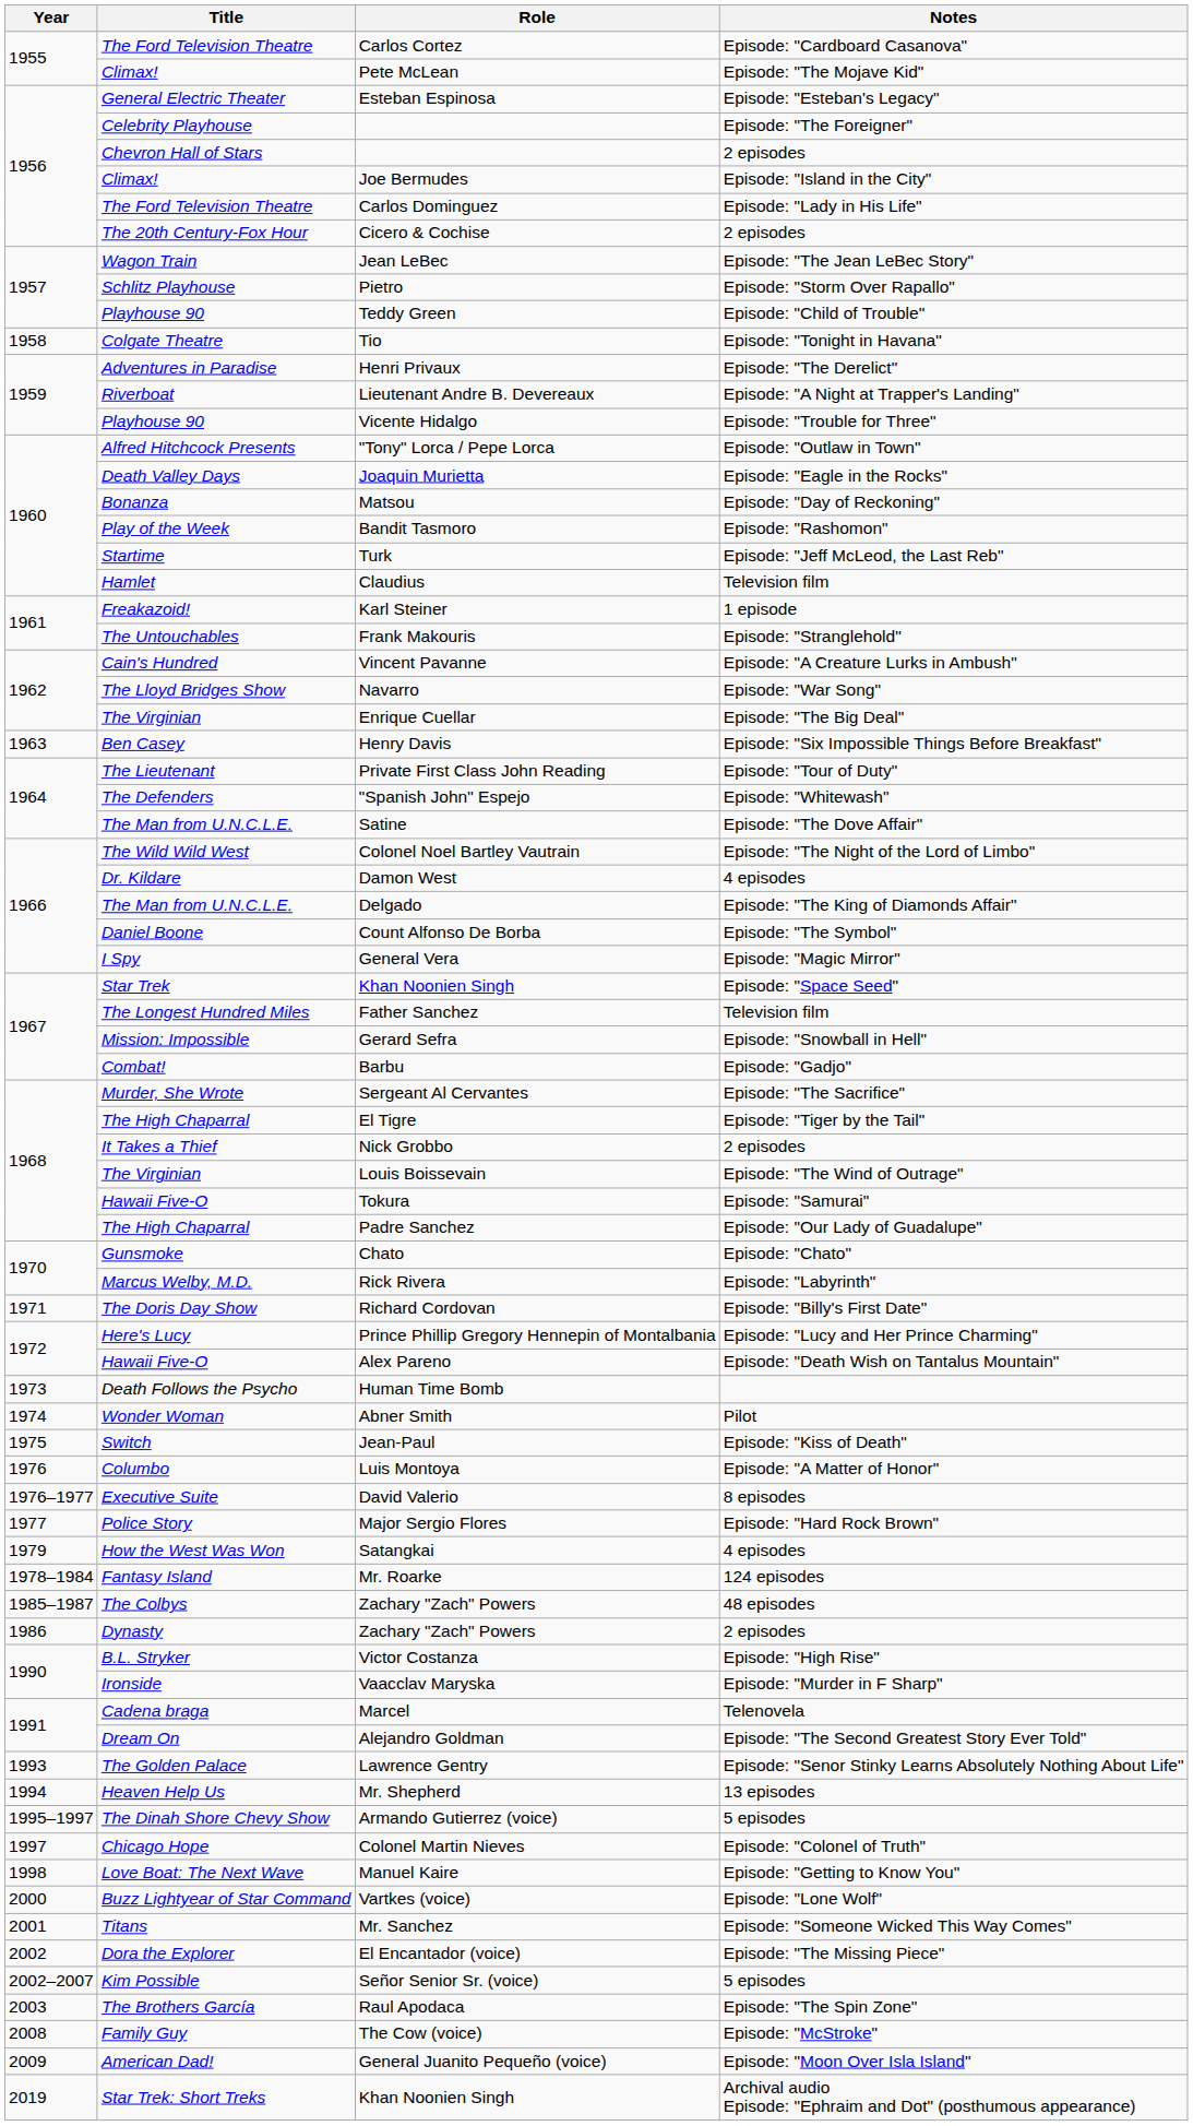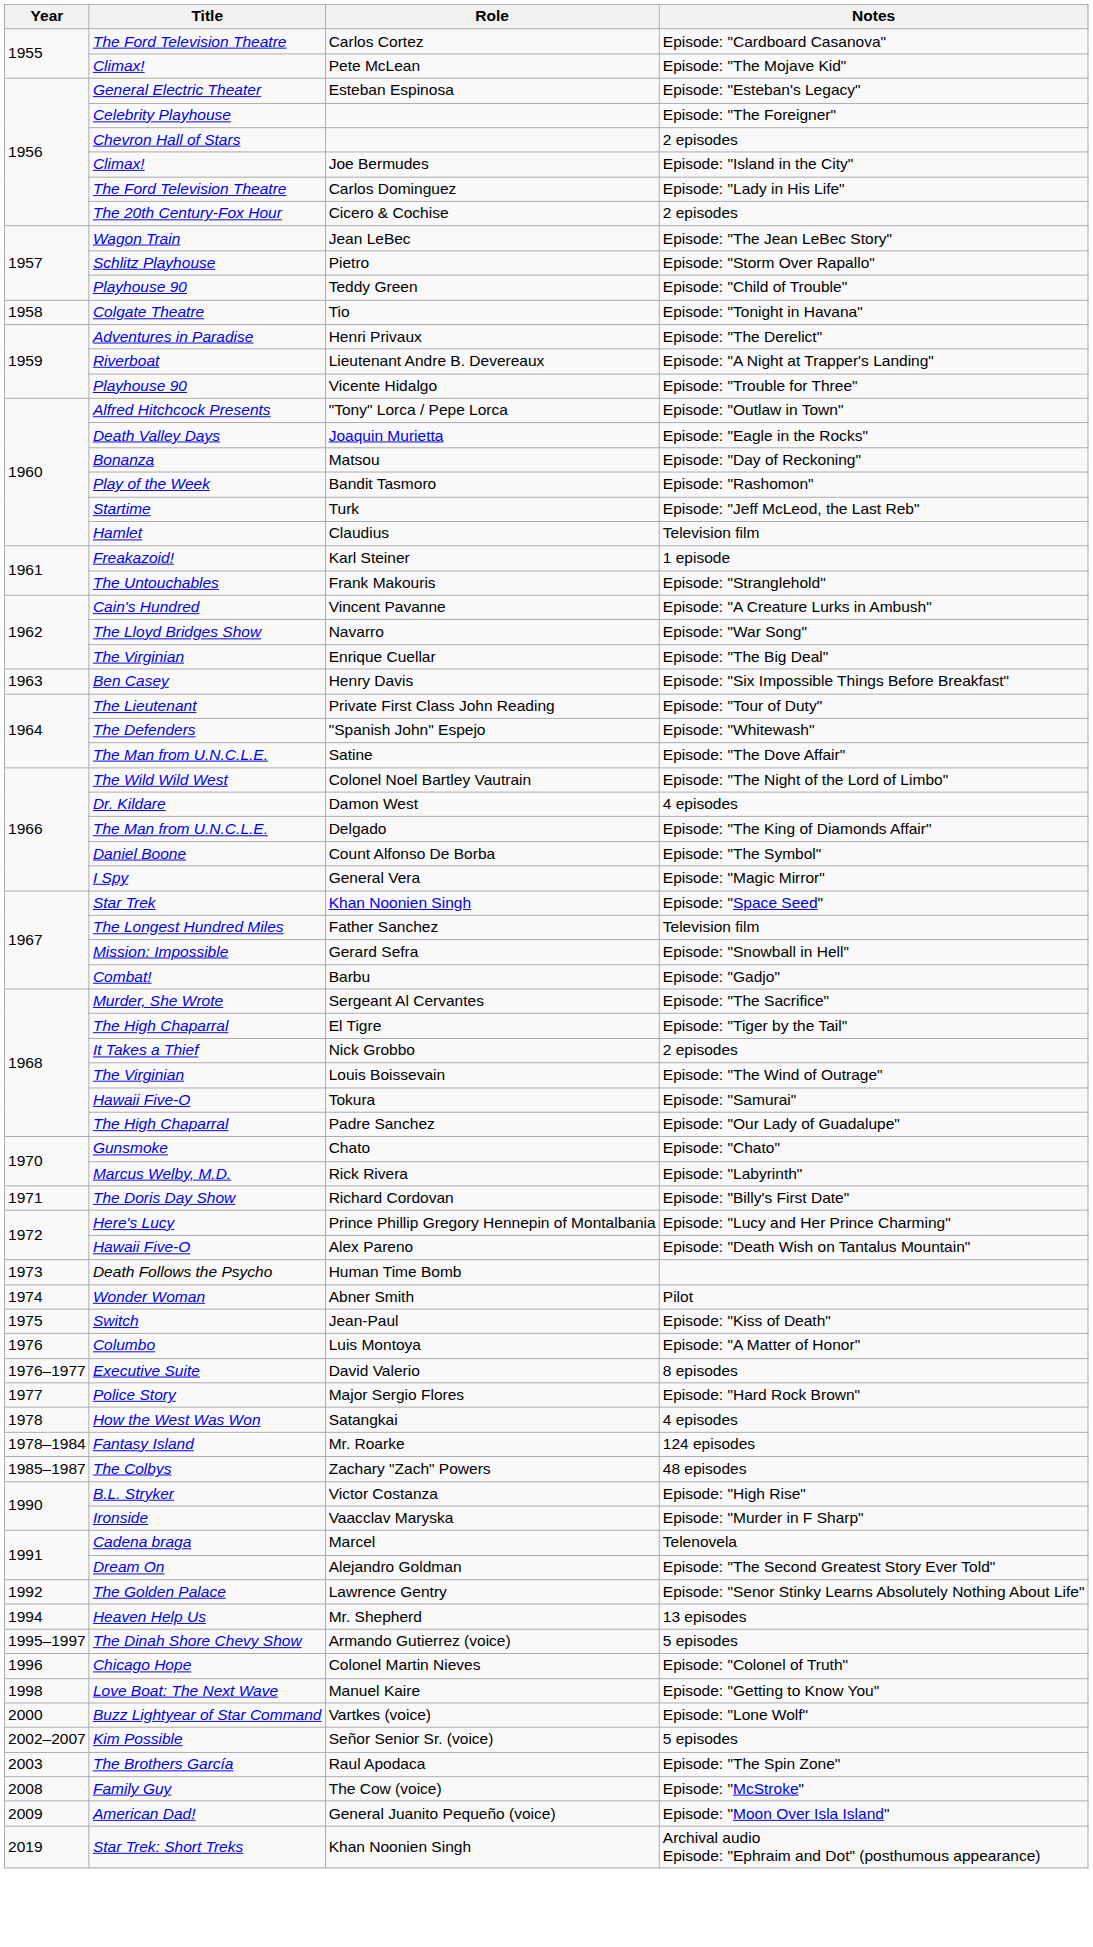 <table class="wikitable sortable">
 <tr>
 <th>Year</th>
 <th>Title</th>
 <th>Role</th>
 <th>Notes</th>
 </tr>
 <tr>
 <td rowspan="2">1955</td>
 <td><em><a href='#'>The Ford Television Theatre</a></em></td>
 <td>Carlos Cortez</td>
 <td>Episode: "Cardboard Casanova"</td>
 </tr>
 <tr>
 <td><em><a href='#'>Climax!</a></em></td>
 <td>Pete McLean</td>
 <td>Episode: "The Mojave Kid"</td>
 </tr>
 <tr>
 <td rowspan="6">1956</td>
 <td><em><a href='#'>General Electric Theater</a></em></td>
 <td>Esteban Espinosa</td>
 <td>Episode: "Esteban's Legacy"</td>
 </tr>
 <tr>
 <td><em><a href='#'>Celebrity Playhouse</a></em></td>
 <td></td>
 <td>Episode: "The Foreigner"</td>
 </tr>
 <tr>
 <td><em><a href='#'>Chevron Hall of Stars</a></em></td>
 <td></td>
 <td>2 episodes</td>
 </tr>
 <tr>
 <td><em><a href='#'>Climax!</a></em></td>
 <td>Joe Bermudes</td>
 <td>Episode: "Island in the City"</td>
 </tr>
 <tr>
 <td><em><a href='#'>The Ford Television Theatre</a></em></td>
 <td>Carlos Dominguez</td>
 <td>Episode: "Lady in His Life"</td>
 </tr>
 <tr>
 <td><em><a href='#'>The 20th Century-Fox Hour</a></em></td>
 <td>Cicero & Cochise</td>
 <td>2 episodes</td>
 </tr>
 <tr>
 <td rowspan="3">1957</td>
 <td><em><a href='#'>Wagon Train</a></em></td>
 <td>Jean LeBec</td>
 <td>Episode: "The Jean LeBec Story"</td>
 </tr>
 <tr>
 <td><em><a href='#'>Schlitz Playhouse</a></em></td>
 <td>Pietro</td>
 <td>Episode: "Storm Over Rapallo"</td>
 </tr>
 <tr>
 <td><em><a href='#'>Playhouse 90</a></em></td>
 <td>Teddy Green</td>
 <td>Episode: "Child of Trouble"</td>
 </tr>
 <tr>
 <td>1958</td>
 <td><em><a href='#'>Colgate Theatre</a></em></td>
 <td>Tio</td>
 <td>Episode: "Tonight in Havana"</td>
 </tr>
 <tr>
 <td rowspan="3">1959</td>
 <td><em><a href='#'>Adventures in Paradise</a></em></td>
 <td>Henri Privaux</td>
 <td>Episode: "The Derelict"</td>
 </tr>
 <tr>
 <td><em><a href='#'>Riverboat</a></em></td>
 <td>Lieutenant Andre B. Devereaux</td>
 <td>Episode: "A Night at Trapper's Landing"</td>
 </tr>
 <tr>
 <td><em><a href='#'>Playhouse 90</a></em></td>
 <td>Vicente Hidalgo</td>
 <td>Episode: "Trouble for Three"</td>
 </tr>
 <tr>
 <td rowspan="6">1960</td>
 <td><em><a href='#'>Alfred Hitchcock Presents</a></em></td>
 <td>"Tony" Lorca / Pepe Lorca</td>
 <td>Episode: "Outlaw in Town"</td>
 </tr>
 <tr>
 <td><em><a href='#'>Death Valley Days</a></em></td>
 <td><a href='#'>Joaquin Murietta</a></td>
 <td>Episode: "Eagle in the Rocks"</td>
 </tr>
 <tr>
 <td><em><a href='#'>Bonanza</a></em></td>
 <td>Matsou</td>
 <td>Episode: "Day of Reckoning"</td>
 </tr>
 <tr>
 <td><em><a href='#'>Play of the Week</a></em></td>
 <td>Bandit Tasmoro</td>
 <td>Episode: "Rashomon"</td>
 </tr>
 <tr>
 <td><em><a href='#'>Startime</a></em></td>
 <td>Turk</td>
 <td>Episode: "Jeff McLeod, the Last Reb"</td>
 </tr>
 <tr>
 <td><em><a href='#'>Hamlet</a></em></td>
 <td>Claudius</td>
 <td>Television film</td>
 </tr>
 <tr>
 <td rowspan="2">1961</td>
 <td><em><a href='#'>Freakazoid!</a></em></td>
 <td>Karl Steiner</td>
 <td>1 episode</td>
 </tr>
 <tr>
 <td><em><a href='#'>The Untouchables</a></em></td>
 <td>Frank Makouris</td>
 <td>Episode: "Stranglehold"</td>
 </tr>
 <tr>
 <td rowspan="3">1962</td>
 <td><em><a href='#'>Cain's Hundred</a></em></td>
 <td>Vincent Pavanne</td>
 <td>Episode: "A Creature Lurks in Ambush"</td>
 </tr>
 <tr>
 <td><em><a href='#'>The Lloyd Bridges Show</a></em></td>
 <td>Navarro</td>
 <td>Episode: "War Song"</td>
 </tr>
 <tr>
 <td><em><a href='#'>The Virginian</a></em></td>
 <td>Enrique Cuellar</td>
 <td>Episode: "The Big Deal"</td>
 </tr>
 <tr>
 <td>1963</td>
 <td><em><a href='#'>Ben Casey</a></em></td>
 <td>Henry Davis</td>
 <td>Episode: "Six Impossible Things Before Breakfast"</td>
 </tr>
 <tr>
 <td rowspan="3">1964</td>
 <td><em><a href='#'>The Lieutenant</a></em></td>
 <td>Private First Class John Reading</td>
 <td>Episode: "Tour of Duty"</td>
 </tr>
 <tr>
 <td><em><a href='#'>The Defenders</a></em></td>
 <td>"Spanish John" Espejo</td>
 <td>Episode: "Whitewash"</td>
 </tr>
 <tr>
 <td><em><a href='#'>The Man from U.N.C.L.E.</a></em></td>
 <td>Satine</td>
 <td>Episode: "The Dove Affair"</td>
 </tr>
 <tr>
 <td rowspan="5">1966</td>
 <td><em><a href='#'>The Wild Wild West</a></em></td>
 <td>Colonel Noel Bartley Vautrain</td>
 <td>Episode: "The Night of the Lord of Limbo"</td>
 </tr>
 <tr>
 <td><em><a href='#'>Dr. Kildare</a></em></td>
 <td>Damon West</td>
 <td>4 episodes</td>
 </tr>
 <tr>
 <td><em><a href='#'>The Man from U.N.C.L.E.</a></em></td>
 <td>Delgado</td>
 <td>Episode: "The King of Diamonds Affair"</td>
 </tr>
 <tr>
 <td><em><a href='#'>Daniel Boone</a></em></td>
 <td>Count Alfonso De Borba</td>
 <td>Episode: "The Symbol"</td>
 </tr>
 <tr>
 <td><em><a href='#'>I Spy</a></em></td>
 <td>General Vera</td>
 <td>Episode: "Magic Mirror"</td>
 </tr>
 <tr>
 <td rowspan="4">1967</td>
 <td><em><a href='#'>Star Trek</a></em></td>
 <td><a href='#'>Khan Noonien Singh</a></td>
 <td>Episode: "<a href='#'>Space Seed</a>"</td>
 </tr>
 <tr>
 <td><em><a href='#'>The Longest Hundred Miles</a></em></td>
 <td>Father Sanchez</td>
 <td>Television film</td>
 </tr>
 <tr>
 <td><em><a href='#'>Mission: Impossible</a></em></td>
 <td>Gerard Sefra</td>
 <td>Episode: "Snowball in Hell"</td>
 </tr>
 <tr>
 <td><em><a href='#'>Combat!</a></em></td>
 <td>Barbu</td>
 <td>Episode: "Gadjo"</td>
 </tr>
 <tr>
 <td rowspan="6">1968</td>
 <td><em><a href='#'>Murder, She Wrote</a></em></td>
 <td>Sergeant Al Cervantes</td>
 <td>Episode: "The Sacrifice"</td>
 </tr>
 <tr>
 <td><em><a href='#'>The High Chaparral</a></em></td>
 <td>El Tigre</td>
 <td>Episode: "Tiger by the Tail"</td>
 </tr>
 <tr>
 <td><em><a href='#'>It Takes a Thief</a></em></td>
 <td>Nick Grobbo</td>
 <td>2 episodes</td>
 </tr>
 <tr>
 <td><em><a href='#'>The Virginian</a></em></td>
 <td>Louis Boissevain</td>
 <td>Episode: "The Wind of Outrage"</td>
 </tr>
 <tr>
 <td><em><a href='#'>Hawaii Five-O</a></em></td>
 <td>Tokura</td>
 <td>Episode: "Samurai"</td>
 </tr>
 <tr>
 <td><em><a href='#'>The High Chaparral</a></em></td>
 <td>Padre Sanchez</td>
 <td>Episode: "Our Lady of Guadalupe"</td>
 </tr>
 <tr>
 <td rowspan="2">1970</td>
 <td><em><a href='#'>Gunsmoke</a></em></td>
 <td>Chato</td>
 <td>Episode: "Chato"</td>
 </tr>
 <tr>
 <td><em><a href='#'>Marcus Welby, M.D.</a></em></td>
 <td>Rick Rivera</td>
 <td>Episode: "Labyrinth"</td>
 </tr>
 <tr>
 <td>1971</td>
 <td><em><a href='#'>The Doris Day Show</a></em></td>
 <td>Richard Cordovan</td>
 <td>Episode: "Billy's First Date"</td>
 </tr>
 <tr>
 <td rowspan="2">1972</td>
 <td><em><a href='#'>Here's Lucy</a></em></td>
 <td>Prince Phillip Gregory Hennepin of Montalbania</td>
 <td>Episode: "Lucy and Her Prince Charming"</td>
 </tr>
 <tr>
 <td><em><a href='#'>Hawaii Five-O</a></em></td>
 <td>Alex Pareno</td>
 <td>Episode: "Death Wish on Tantalus Mountain"</td>
 </tr>
 <tr>
 <td>1973</td>
 <td><em>Death Follows the Psycho</em></td>
 <td>Human Time Bomb</td>
 <td></td>
 </tr>
 <tr>
 <td>1974</td>
 <td><em><a href='#'>Wonder Woman</a></em></td>
 <td>Abner Smith</td>
 <td>Pilot</td>
 </tr>
 <tr>
 <td>1975</td>
 <td><em><a href='#'>Switch</a></em></td>
 <td>Jean-Paul</td>
 <td>Episode: "Kiss of Death"</td>
 </tr>
 <tr>
 <td>1976</td>
 <td><em><a href='#'>Columbo</a></em></td>
 <td>Luis Montoya</td>
 <td>Episode: "A Matter of Honor"</td>
 </tr>
 <tr>
 <td>1976–1977</td>
 <td><em><a href='#'>Executive Suite</a></em></td>
 <td>David Valerio</td>
 <td>8 episodes</td>
 </tr>
 <tr>
 <td>1977</td>
 <td><em><a href='#'>Police Story</a></em></td>
 <td>Major Sergio Flores</td>
 <td>Episode: "Hard Rock Brown"</td>
 </tr>
 <tr>
-<td>1979</td>
+<td>1978</td>
 <td><em><a href='#'>How the West Was Won</a></em></td>
 <td>Satangkai</td>
 <td>4 episodes</td>
 </tr>
 <tr>
 <td>1978–1984</td>
 <td><em><a href='#'>Fantasy Island</a></em></td>
 <td>Mr. Roarke</td>
 <td>124 episodes</td>
 </tr>
 <tr>
 <td>1985–1987</td>
 <td><em><a href='#'>The Colbys</a></em></td>
 <td>Zachary "Zach" Powers</td>
 <td>48 episodes</td>
-</tr>
-<tr>
-<td>1986</td>
-<td><em><a href='#'>Dynasty</a></em></td>
-<td>Zachary "Zach" Powers</td>
-<td>2 episodes</td>
 </tr>
 <tr>
 <td rowspan="2">1990</td>
 <td><em><a href='#'>B.L. Stryker</a></em></td>
 <td>Victor Costanza</td>
 <td>Episode: "High Rise"</td>
 </tr>
 <tr>
 <td><em><a href='#'>Ironside</a></em></td>
 <td>Vaacclav Maryska</td>
 <td>Episode: "Murder in F Sharp"</td>
 </tr>
 <tr>
 <td rowspan="2">1991</td>
 <td><em><a href='#'>Cadena braga</a></em></td>
 <td>Marcel</td>
 <td>Telenovela</td>
 </tr>
 <tr>
 <td><em><a href='#'>Dream On</a></em></td>
 <td>Alejandro Goldman</td>
 <td>Episode: "The Second Greatest Story Ever Told"</td>
 </tr>
 <tr>
-<td>1993</td>
+<td>1992</td>
 <td><em><a href='#'>The Golden Palace</a></em></td>
 <td>Lawrence Gentry</td>
 <td>Episode: "Senor Stinky Learns Absolutely Nothing About Life"</td>
 </tr>
 <tr>
 <td>1994</td>
 <td><em><a href='#'>Heaven Help Us</a></em></td>
 <td>Mr. Shepherd</td>
 <td>13 episodes</td>
 </tr>
 <tr>
 <td>1995–1997</td>
 <td><em><a href='#'>The Dinah Shore Chevy Show</a></em></td>
 <td>Armando Gutierrez (voice)</td>
 <td>5 episodes</td>
 </tr>
 <tr>
-<td>1997</td>
+<td>1996</td>
 <td><em><a href='#'>Chicago Hope</a></em></td>
 <td>Colonel Martin Nieves</td>
 <td>Episode: "Colonel of Truth"</td>
 </tr>
 <tr>
 <td>1998</td>
 <td><em><a href='#'>Love Boat: The Next Wave</a></em></td>
 <td>Manuel Kaire</td>
 <td>Episode: "Getting to Know You"</td>
 </tr>
 <tr>
 <td>2000</td>
 <td><em><a href='#'>Buzz Lightyear of Star Command</a></em></td>
 <td>Vartkes (voice)</td>
 <td>Episode: "Lone Wolf"</td>
-</tr>
-<tr>
-<td>2001</td>
-<td><em><a href='#'>Titans</a></em></td>
-<td>Mr. Sanchez</td>
-<td>Episode: "Someone Wicked This Way Comes"</td>
-</tr>
-<tr>
-<td>2002</td>
-<td><em><a href='#'>Dora the Explorer</a></em></td>
-<td>El Encantador (voice)</td>
-<td>Episode: "The Missing Piece"</td>
 </tr>
 <tr>
 <td>2002–2007</td>
 <td><em><a href='#'>Kim Possible</a></em></td>
 <td>Señor Senior Sr. (voice)</td>
 <td>5 episodes</td>
 </tr>
 <tr>
 <td>2003</td>
 <td><em><a href='#'>The Brothers García</a></em></td>
 <td>Raul Apodaca</td>
 <td>Episode: "The Spin Zone"</td>
 </tr>
 <tr>
 <td>2008</td>
 <td><em><a href='#'>Family Guy</a></em></td>
 <td>The Cow (voice)</td>
 <td>Episode: "<a href='#'>McStroke</a>"</td>
 </tr>
 <tr>
 <td>2009</td>
 <td><em><a href='#'>American Dad!</a></em></td>
 <td>General Juanito Pequeño (voice)</td>
 <td>Episode: "<a href='#'>Moon Over Isla Island</a>"</td>
 </tr>
 <tr>
 <td>2019</td>
 <td><em><a href='#'>Star Trek: Short Treks</a></em></td>
 <td>Khan Noonien Singh</td>
 <td>Archival audio<br>Episode: "Ephraim and Dot" (posthumous appearance)</td>
 </tr>
 </table>
